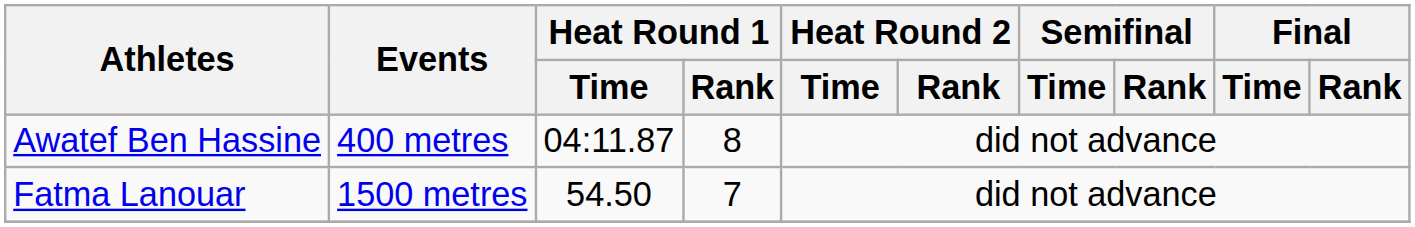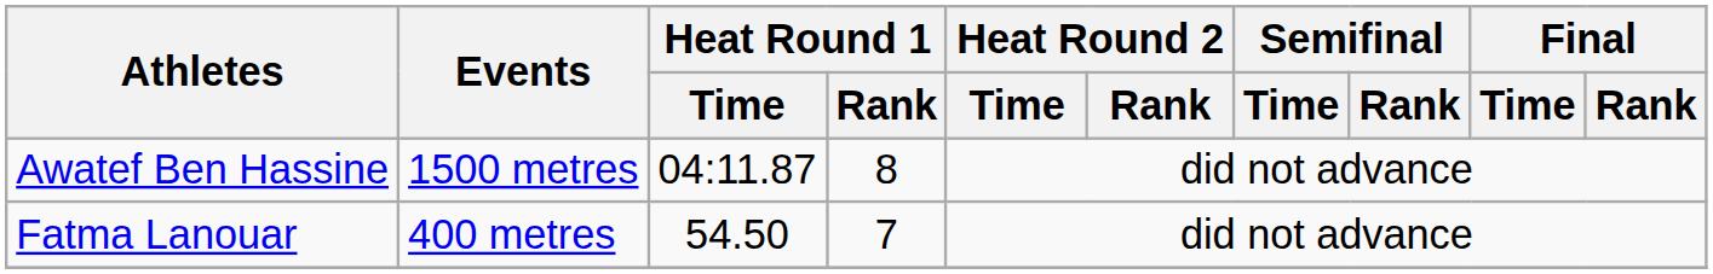 <table class=wikitable style=font-size:90%>
 <tr>
 <th rowspan=2>Athletes</th>
 <th rowspan=2>Events</th>
 <th colspan=2>Heat Round 1</th>
 <th colspan=2>Heat Round 2</th>
 <th colspan=2>Semifinal</th>
 <th colspan=2>Final</th>
 </tr>
 <tr>
 <th>Time</th>
 <th>Rank</th>
 <th>Time</th>
 <th>Rank</th>
 <th>Time</th>
 <th>Rank</th>
 <th>Time</th>
 <th>Rank</th>
 </tr>
 <tr>
 <td><a href='#'>Awatef Ben Hassine</a></td>
-<td><a href='#'>400 metres</a></td>
+<td><a href='#'>1500 metres</a></td>
 <td align=center>04:11.87</td>
 <td align=center>8</td>
 <td align=center colspan=6>did not advance</td>
 </tr>
 <tr>
 <td><a href='#'>Fatma Lanouar</a></td>
-<td><a href='#'>1500 metres</a></td>
+<td><a href='#'>400 metres</a></td>
 <td align=center>54.50</td>
 <td align=center>7</td>
 <td align=center colspan=6>did not advance</td>
 </tr>
 <tr>
 </tr>
 </table>
